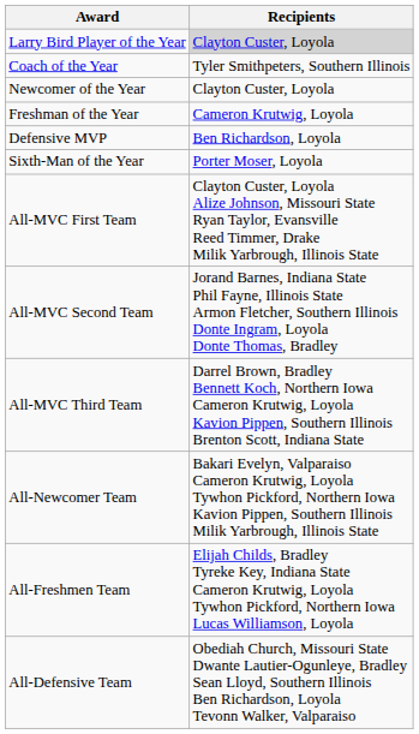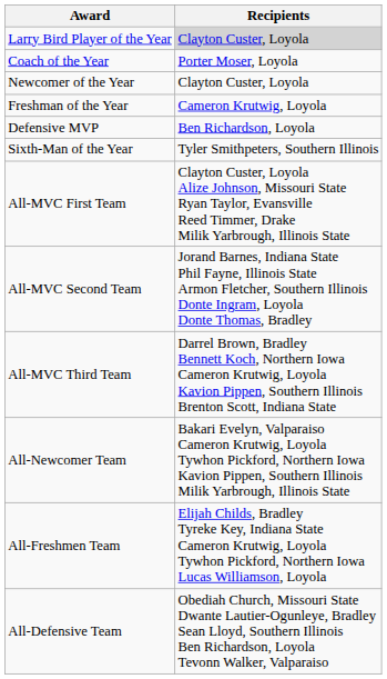 <table class="wikitable" border="1">
 <tr>
 <th>Award</th>
 <th>Recipients</th>
 </tr>
 <tr>
 <td><a href='#'>Larry Bird Player of the Year</a></td>
 <td style="background: lightgrey;"><a href='#'>Clayton Custer</a>, Loyola</td>
 </tr>
 <tr>
 <td><a href='#'>Coach of the Year</a></td>
-<td>Tyler Smithpeters, Southern Illinois</td>
+<td><a href='#'>Porter Moser</a>, Loyola</td>
 </tr>
 <tr>
 <td>Newcomer of the Year</td>
 <td>Clayton Custer, Loyola</td>
 </tr>
 <tr>
 <td>Freshman of the Year</td>
 <td><a href='#'>Cameron Krutwig</a>, Loyola</td>
 </tr>
 <tr>
 <td>Defensive MVP</td>
 <td><a href='#'>Ben Richardson</a>, Loyola</td>
 </tr>
 <tr>
 <td>Sixth-Man of the Year</td>
-<td><a href='#'>Porter Moser</a>, Loyola</td>
+<td>Tyler Smithpeters, Southern Illinois</td>
 </tr>
 <tr>
 <td>All-MVC First Team</td>
 <td>Clayton Custer, Loyola<br><a href='#'>Alize Johnson</a>, Missouri State<br>Ryan Taylor, Evansville<br>Reed Timmer, Drake<br>Milik Yarbrough, Illinois State</td>
 </tr>
 <tr>
 <td>All-MVC Second Team</td>
 <td>Jorand Barnes, Indiana State<br>Phil Fayne, Illinois State<br>Armon Fletcher, Southern Illinois<br><a href='#'>Donte Ingram</a>, Loyola<br><a href='#'>Donte Thomas</a>, Bradley</td>
 </tr>
 <tr>
 <td>All-MVC Third Team</td>
 <td>Darrel Brown, Bradley<br><a href='#'>Bennett Koch</a>, Northern Iowa<br>Cameron Krutwig, Loyola<br><a href='#'>Kavion Pippen</a>, Southern Illinois<br>Brenton Scott, Indiana State</td>
 </tr>
 <tr>
 <td>All-Newcomer Team</td>
 <td>Bakari Evelyn, Valparaiso<br>Cameron Krutwig, Loyola<br>Tywhon Pickford, Northern Iowa<br>Kavion Pippen, Southern Illinois<br>Milik Yarbrough, Illinois State</td>
 </tr>
 <tr>
 <td>All-Freshmen Team</td>
 <td><a href='#'>Elijah Childs</a>, Bradley<br>Tyreke Key, Indiana State<br>Cameron Krutwig, Loyola<br>Tywhon Pickford, Northern Iowa<br><a href='#'>Lucas Williamson</a>, Loyola</td>
 </tr>
 <tr>
 <td>All-Defensive Team</td>
 <td>Obediah Church, Missouri State<br>Dwante Lautier-Ogunleye, Bradley<br>Sean Lloyd, Southern Illinois<br>Ben Richardson, Loyola<br>Tevonn Walker, Valparaiso</td>
 </tr>
 </table>
